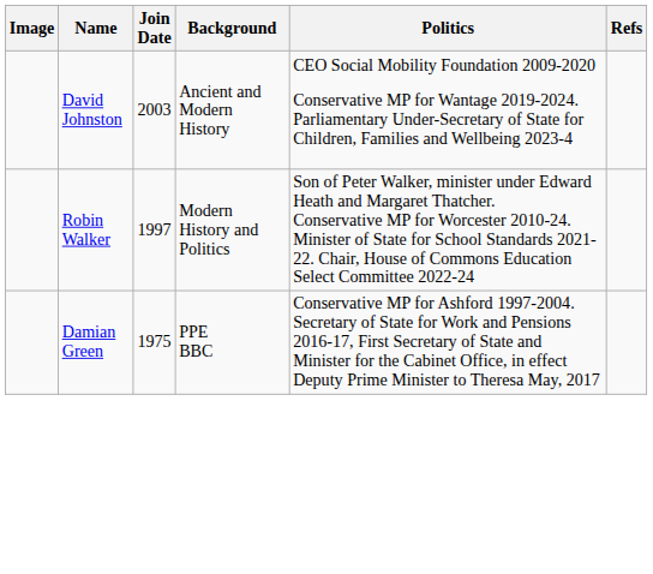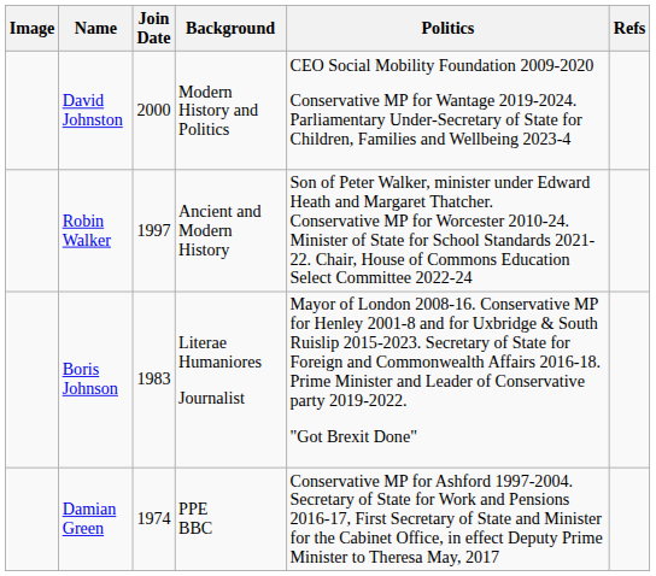 <table class="wikitable sortable">
 <tr>
 <th class="unsortable">Image</th>
 <th>Name</th>
 <th>Join<br>Date</th>
 <th>Background</th>
 <th>Politics</th>
 <th>Refs</th>
 </tr>
 <tr>
 <td></td>
 <td><a href='#'>David Johnston</a></td>
-<td>2003</td>
-<td>Ancient and Modern History</td>
+<td>2000</td>
+<td>Modern History and Politics</td>
 <td>CEO Social Mobility Foundation 2009-2020<p>Conservative MP for Wantage 2019-2024. Parliamentary Under-Secretary of State for Children, Families and Wellbeing 2023-4</p></td>
 <td></td>
 </tr>
 <tr>
 <td></td>
 <td><a href='#'>Robin Walker</a></td>
 <td>1997</td>
-<td>Modern History and Politics</td>
+<td>Ancient and Modern History</td>
 <td>Son of Peter Walker, minister under Edward Heath and Margaret Thatcher.<br>Conservative MP for Worcester 2010-24. Minister of State for School Standards  2021-22. Chair, House of Commons Education Select Committee 2022-24</td>
 <td></td>
 </tr>
 <tr>
 <td></td>
+<td><a href='#'>Boris Johnson</a></td>
+<td>1983</td>
+<td>Literae Humaniores<p>Journalist</p></td>
+<td>Mayor of London 2008-16. Conservative MP for Henley 2001-8 and for Uxbridge & South Ruislip 2015-2023. Secretary of State for Foreign and Commonwealth Affairs 2016-18. Prime Minister and Leader of Conservative party 2019-2022. <p>"Got Brexit Done"</p></td>
+<td></td>
+</tr>
+<tr>
+<td></td>
 <td><a href='#'>Damian Green</a></td>
-<td>1975</td>
+<td>1974</td>
 <td>PPE<br>BBC</td>
 <td>Conservative MP for Ashford 1997-2004.  Secretary of  State for Work and Pensions 2016-17, First Secretary of State and Minister for the Cabinet Office, in effect Deputy Prime Minister to Theresa May, 2017</td>
 <td></td>
 </tr>
 </table>
